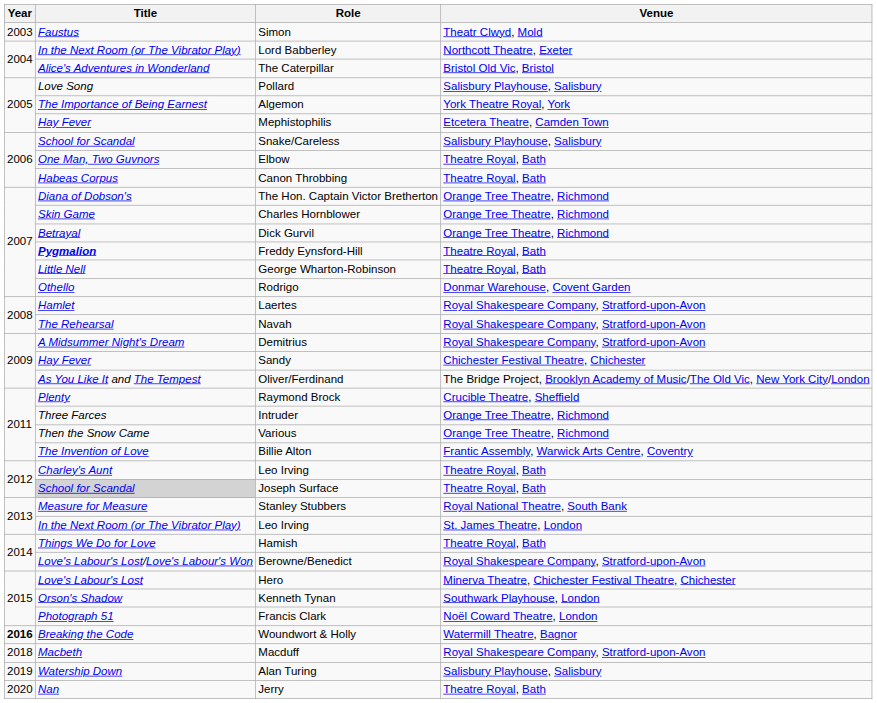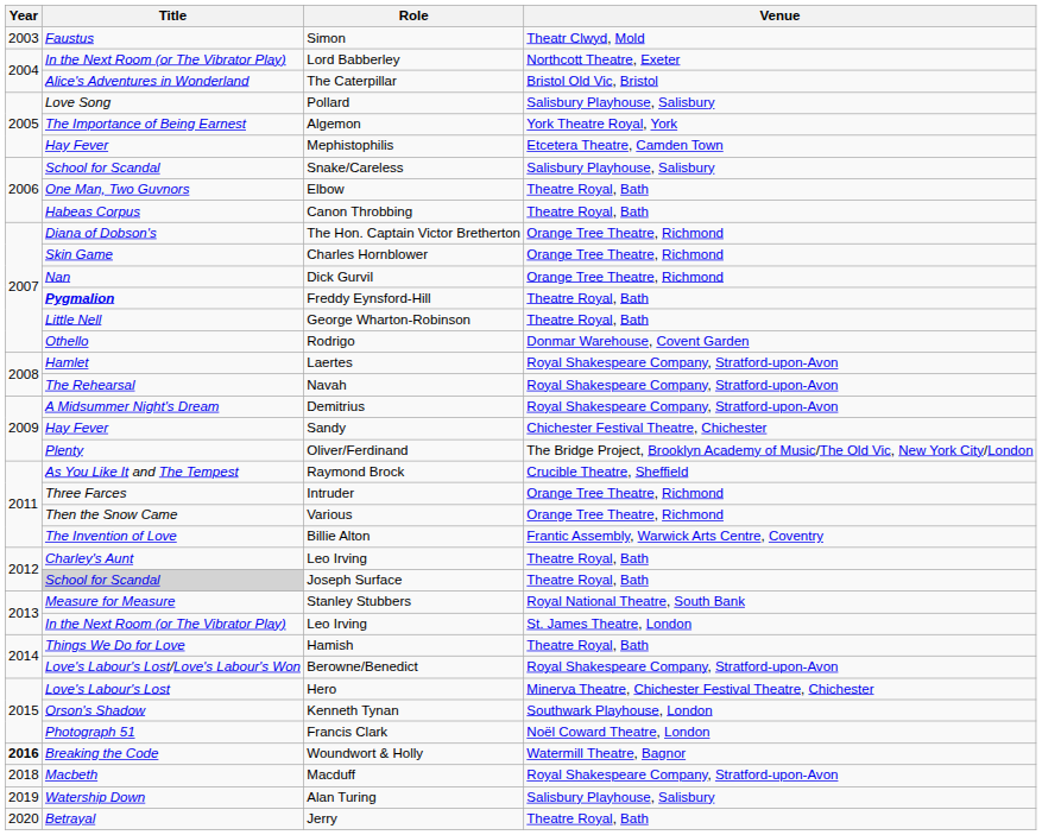 <table class="wikitable sortable">
 <tr>
 <th>Year</th>
 <th>Title</th>
 <th>Role</th>
 <th>Venue</th>
 </tr>
 <tr>
 <td>2003</td>
 <td><em><a href='#'>Faustus</a></em></td>
 <td>Simon</td>
 <td><a href='#'>Theatr Clwyd</a>, <a href='#'>Mold</a></td>
 </tr>
 <tr>
 <td rowspan="2">2004</td>
 <td><em><a href='#'>In the Next Room (or The Vibrator Play)</a></em></td>
 <td>Lord Babberley</td>
 <td><a href='#'>Northcott Theatre</a>, <a href='#'>Exeter</a></td>
 </tr>
 <tr>
 <td><em><a href='#'>Alice's Adventures in Wonderland</a></em></td>
 <td>The Caterpillar</td>
 <td><a href='#'>Bristol Old Vic</a>, <a href='#'>Bristol</a></td>
 </tr>
 <tr>
 <td rowspan="3">2005</td>
 <td><em>Love Song</em></td>
 <td>Pollard</td>
 <td><a href='#'>Salisbury Playhouse</a>, <a href='#'>Salisbury</a></td>
 </tr>
 <tr>
 <td><em><a href='#'>The Importance of Being Earnest</a></em></td>
 <td>Algemon</td>
 <td><a href='#'>York Theatre Royal</a>, <a href='#'>York</a></td>
 </tr>
 <tr>
 <td><em><a href='#'>Hay Fever</a></em></td>
 <td>Mephistophilis</td>
 <td><a href='#'>Etcetera Theatre</a>, <a href='#'>Camden Town</a></td>
 </tr>
 <tr>
 <td rowspan="3">2006</td>
 <td><em><a href='#'>School for Scandal</a></em></td>
 <td>Snake/Careless</td>
 <td><a href='#'>Salisbury Playhouse</a>, <a href='#'>Salisbury</a></td>
 </tr>
 <tr>
 <td><em><a href='#'>One Man, Two Guvnors</a></em></td>
 <td>Elbow</td>
 <td><a href='#'>Theatre Royal</a>, <a href='#'>Bath</a></td>
 </tr>
 <tr>
 <td><em><a href='#'>Habeas Corpus</a></em></td>
 <td>Canon Throbbing</td>
 <td><a href='#'>Theatre Royal</a>, <a href='#'>Bath</a></td>
 </tr>
 <tr>
 <td rowspan="6">2007</td>
 <td><em><a href='#'>Diana of Dobson's</a></em></td>
 <td>The Hon. Captain Victor Bretherton</td>
 <td><a href='#'>Orange Tree Theatre</a>, <a href='#'>Richmond</a></td>
 </tr>
 <tr>
 <td><em><a href='#'>Skin Game</a></em></td>
 <td>Charles Hornblower</td>
 <td><a href='#'>Orange Tree Theatre</a>, <a href='#'>Richmond</a></td>
 </tr>
 <tr>
-<td><em><a href='#'>Betrayal</a></em></td>
+<td><em><a href='#'>Nan</a></em></td>
 <td>Dick Gurvil</td>
 <td><a href='#'>Orange Tree Theatre</a>, <a href='#'>Richmond</a></td>
 </tr>
 <tr>
 <td><strong><em><a href='#'>Pygmalion</a></em></strong></td>
 <td>Freddy Eynsford-Hill</td>
 <td><a href='#'>Theatre Royal</a>, <a href='#'>Bath</a></td>
 </tr>
 <tr>
 <td><em><a href='#'>Little Nell</a></em></td>
 <td>George Wharton-Robinson</td>
 <td><a href='#'>Theatre Royal</a>, <a href='#'>Bath</a></td>
 </tr>
 <tr>
 <td><em><a href='#'>Othello</a></em></td>
 <td>Rodrigo</td>
 <td><a href='#'>Donmar Warehouse</a>, <a href='#'>Covent Garden</a></td>
 </tr>
 <tr>
 <td rowspan="2">2008</td>
 <td><em><a href='#'>Hamlet</a></em></td>
 <td>Laertes</td>
 <td><a href='#'>Royal Shakespeare Company</a>, <a href='#'>Stratford-upon-Avon</a></td>
 </tr>
 <tr>
 <td><em><a href='#'>The Rehearsal</a></em></td>
 <td>Navah</td>
 <td><a href='#'>Royal Shakespeare Company</a>, <a href='#'>Stratford-upon-Avon</a></td>
 </tr>
 <tr>
 <td rowspan="3">2009</td>
 <td><em><a href='#'>A Midsummer Night's Dream</a></em></td>
 <td>Demitrius</td>
 <td><a href='#'>Royal Shakespeare Company</a>, <a href='#'>Stratford-upon-Avon</a></td>
 </tr>
 <tr>
 <td><em><a href='#'>Hay Fever</a></em></td>
 <td>Sandy</td>
 <td><a href='#'>Chichester Festival Theatre</a>, <a href='#'>Chichester</a></td>
 </tr>
 <tr>
-<td><em><a href='#'>As You Like It</a> and <a href='#'>The Tempest</a></em></td>
+<td><em><a href='#'>Plenty</a></em></td>
 <td>Oliver/Ferdinand</td>
 <td>The Bridge Project, <a href='#'>Brooklyn Academy of Music</a>/<a href='#'>The Old Vic</a>, <a href='#'>New York City</a>/<a href='#'>London</a></td>
 </tr>
 <tr>
 <td rowspan="4">2011</td>
-<td><em><a href='#'>Plenty</a></em></td>
+<td><em><a href='#'>As You Like It</a> and <a href='#'>The Tempest</a></em></td>
 <td>Raymond Brock</td>
 <td><a href='#'>Crucible Theatre</a>, <a href='#'>Sheffield</a></td>
 </tr>
 <tr>
 <td><em>Three Farces</em></td>
 <td>Intruder</td>
 <td><a href='#'>Orange Tree Theatre</a>, <a href='#'>Richmond</a></td>
 </tr>
 <tr>
 <td><em>Then the Snow Came</em></td>
 <td>Various</td>
 <td><a href='#'>Orange Tree Theatre</a>, <a href='#'>Richmond</a></td>
 </tr>
 <tr>
 <td><em><a href='#'>The Invention of Love</a></em></td>
 <td>Billie Alton</td>
 <td><a href='#'>Frantic Assembly</a>, <a href='#'>Warwick Arts Centre</a>, <a href='#'>Coventry</a></td>
 </tr>
 <tr>
 <td rowspan="2">2012</td>
 <td><em><a href='#'>Charley's Aunt</a></em></td>
 <td>Leo Irving</td>
 <td><a href='#'>Theatre Royal</a>, <a href='#'>Bath</a></td>
 </tr>
 <tr>
 <td style="background: lightgrey;"><em><a href='#'>School for Scandal</a></em></td>
 <td>Joseph Surface</td>
 <td><a href='#'>Theatre Royal</a>, <a href='#'>Bath</a></td>
 </tr>
 <tr>
 <td rowspan="2">2013</td>
 <td><em><a href='#'>Measure for Measure</a></em></td>
 <td>Stanley Stubbers</td>
 <td><a href='#'>Royal National Theatre</a>, <a href='#'>South Bank</a></td>
 </tr>
 <tr>
 <td><em><a href='#'>In the Next Room (or The Vibrator Play)</a></em></td>
 <td>Leo Irving</td>
 <td><a href='#'>St. James Theatre</a>, <a href='#'>London</a></td>
 </tr>
 <tr>
 <td rowspan="2">2014</td>
 <td><em><a href='#'>Things We Do for Love</a></em></td>
 <td>Hamish</td>
 <td><a href='#'>Theatre Royal</a>, <a href='#'>Bath</a></td>
 </tr>
 <tr>
 <td><em><a href='#'>Love's Labour's Lost</a>/<a href='#'>Love's Labour's Won</a></em></td>
 <td>Berowne/Benedict</td>
 <td><a href='#'>Royal Shakespeare Company</a>, <a href='#'>Stratford-upon-Avon</a></td>
 </tr>
 <tr>
 <td rowspan="3">2015</td>
 <td><em><a href='#'>Love's Labour's Lost</a></em></td>
 <td>Hero</td>
 <td><a href='#'>Minerva Theatre</a>, <a href='#'>Chichester Festival Theatre</a>, <a href='#'>Chichester</a></td>
 </tr>
 <tr>
 <td><em><a href='#'>Orson's Shadow</a></em></td>
 <td>Kenneth Tynan</td>
 <td><a href='#'>Southwark Playhouse</a>, <a href='#'>London</a></td>
 </tr>
 <tr>
 <td><em><a href='#'>Photograph 51</a></em></td>
 <td>Francis Clark</td>
 <td><a href='#'>Noël Coward Theatre</a>, <a href='#'>London</a></td>
 </tr>
 <tr>
 <td><strong>2016</strong></td>
 <td><em><a href='#'>Breaking the Code</a></em></td>
 <td>Woundwort & Holly</td>
 <td><a href='#'>Watermill Theatre</a>, <a href='#'>Bagnor</a></td>
 </tr>
 <tr>
 <td>2018</td>
 <td><em><a href='#'>Macbeth</a></em></td>
 <td>Macduff</td>
 <td><a href='#'>Royal Shakespeare Company</a>, <a href='#'>Stratford-upon-Avon</a></td>
 </tr>
 <tr>
 <td>2019</td>
 <td><em><a href='#'>Watership Down</a></em></td>
 <td>Alan Turing</td>
 <td><a href='#'>Salisbury Playhouse</a>, <a href='#'>Salisbury</a></td>
 </tr>
 <tr>
 <td>2020</td>
-<td><em><a href='#'>Nan</a></em></td>
+<td><em><a href='#'>Betrayal</a></em></td>
 <td>Jerry</td>
 <td><a href='#'>Theatre Royal</a>, <a href='#'>Bath</a></td>
 </tr>
 </table>
